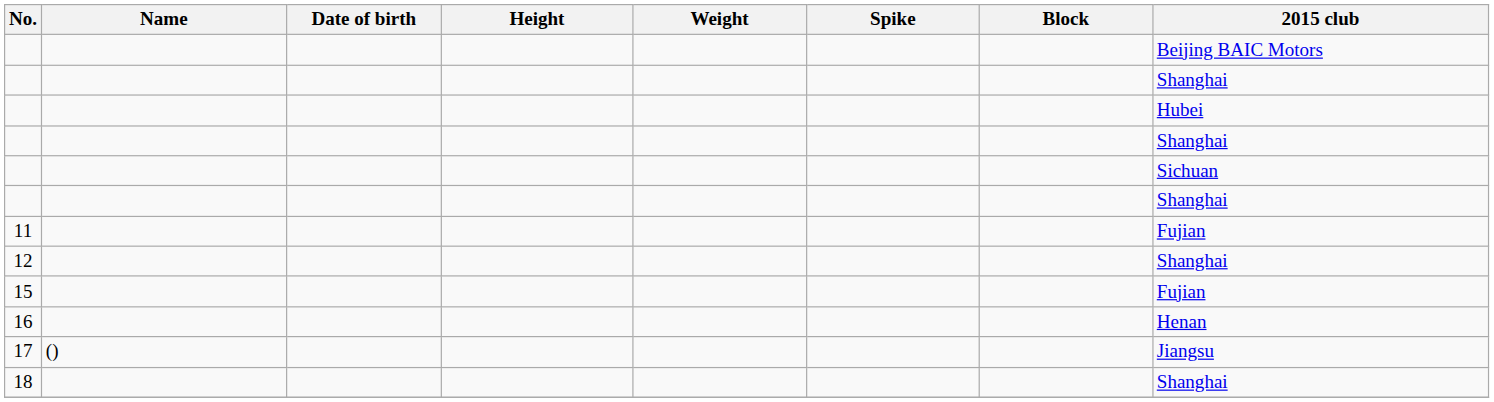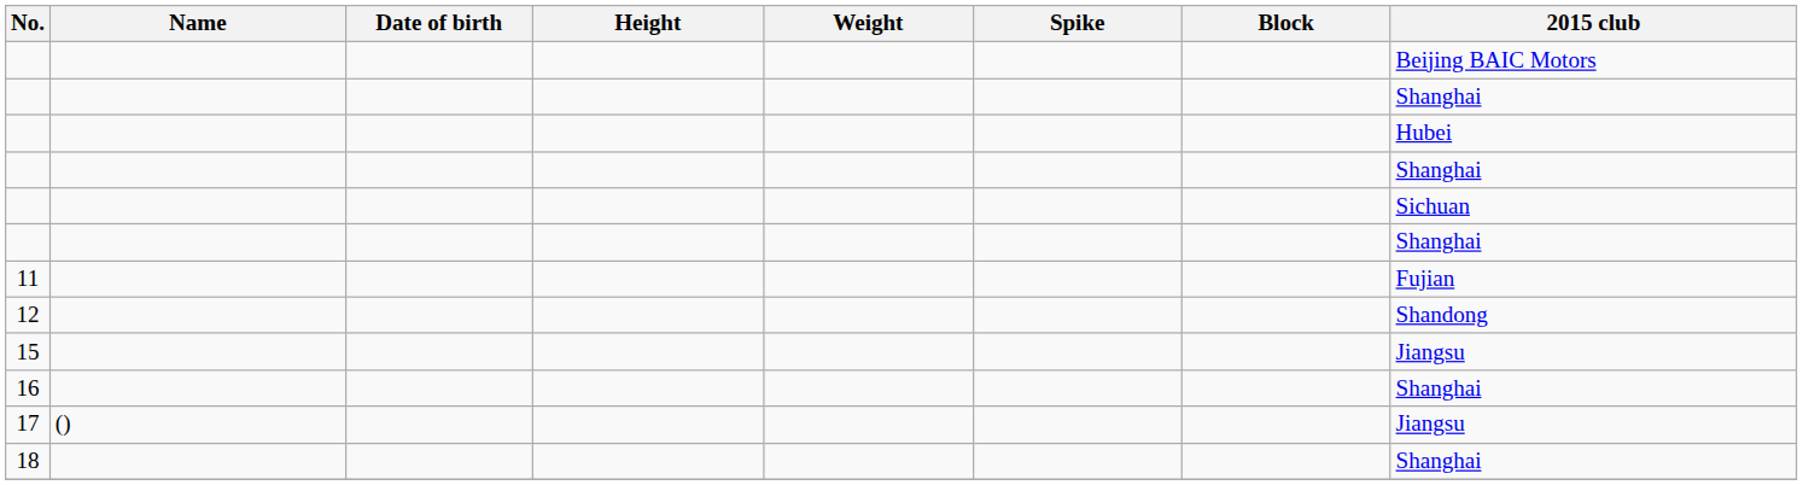 <table class="wikitable sortable" style="font-size:100%; text-align:center;">
 <tr>
 <th>No.</th>
 <th style="width:13em">Name</th>
 <th style="width:8em">Date of birth</th>
 <th style="width:10em">Height</th>
 <th style="width:9em">Weight</th>
 <th style="width:9em">Spike</th>
 <th style="width:9em">Block</th>
 <th style="width:18em">2015 club</th>
 </tr>
 <tr>
 <td></td>
 <td align=left></td>
 <td align=right></td>
 <td></td>
 <td></td>
 <td></td>
 <td></td>
 <td align=left> <a href='#'>Beijing BAIC Motors</a></td>
 </tr>
 <tr>
 <td></td>
 <td align=left></td>
 <td align=right></td>
 <td></td>
 <td></td>
 <td></td>
 <td></td>
 <td align=left> <a href='#'>Shanghai</a></td>
 </tr>
 <tr>
 <td></td>
 <td align=left></td>
 <td align=right></td>
 <td></td>
 <td></td>
 <td></td>
 <td></td>
 <td align=left> <a href='#'>Hubei</a></td>
 </tr>
 <tr>
 <td></td>
 <td align=left></td>
 <td align=right></td>
 <td></td>
 <td></td>
 <td></td>
 <td></td>
 <td align=left> <a href='#'>Shanghai</a></td>
 </tr>
 <tr>
 <td></td>
 <td align=left></td>
 <td align=right></td>
 <td></td>
 <td></td>
 <td></td>
 <td></td>
 <td align=left> <a href='#'>Sichuan</a></td>
 </tr>
 <tr>
 <td></td>
 <td align=left></td>
 <td align=right></td>
 <td></td>
 <td></td>
 <td></td>
 <td></td>
 <td align=left> <a href='#'>Shanghai</a></td>
 </tr>
 <tr>
 <td>11</td>
 <td align=left></td>
 <td align=right></td>
 <td></td>
 <td></td>
 <td></td>
 <td></td>
 <td align=left> <a href='#'>Fujian</a></td>
 </tr>
 <tr>
 <td>12</td>
 <td align=left></td>
 <td align=right></td>
 <td></td>
 <td></td>
 <td></td>
 <td></td>
-<td align=left> <a href='#'>Shanghai</a></td>
+<td align=left> <a href='#'>Shandong</a></td>
 </tr>
 <tr>
 <td>15</td>
 <td align=left></td>
 <td align=right></td>
 <td></td>
 <td></td>
 <td></td>
 <td></td>
-<td align=left> <a href='#'>Fujian</a></td>
+<td align=left> <a href='#'>Jiangsu</a></td>
 </tr>
 <tr>
 <td>16</td>
 <td align=left></td>
 <td align=right></td>
 <td></td>
 <td></td>
 <td></td>
 <td></td>
-<td align=left> <a href='#'>Henan</a></td>
+<td align=left> <a href='#'>Shanghai</a></td>
 </tr>
 <tr>
 <td>17</td>
 <td align=left> ()</td>
 <td align=right></td>
 <td></td>
 <td></td>
 <td></td>
 <td></td>
 <td align=left> <a href='#'>Jiangsu</a></td>
 </tr>
 <tr>
 <td>18</td>
 <td align=left></td>
 <td align=right></td>
 <td></td>
 <td></td>
 <td></td>
 <td></td>
 <td align=left> <a href='#'>Shanghai</a></td>
 </tr>
 <tr>
 </tr>
 </table>
